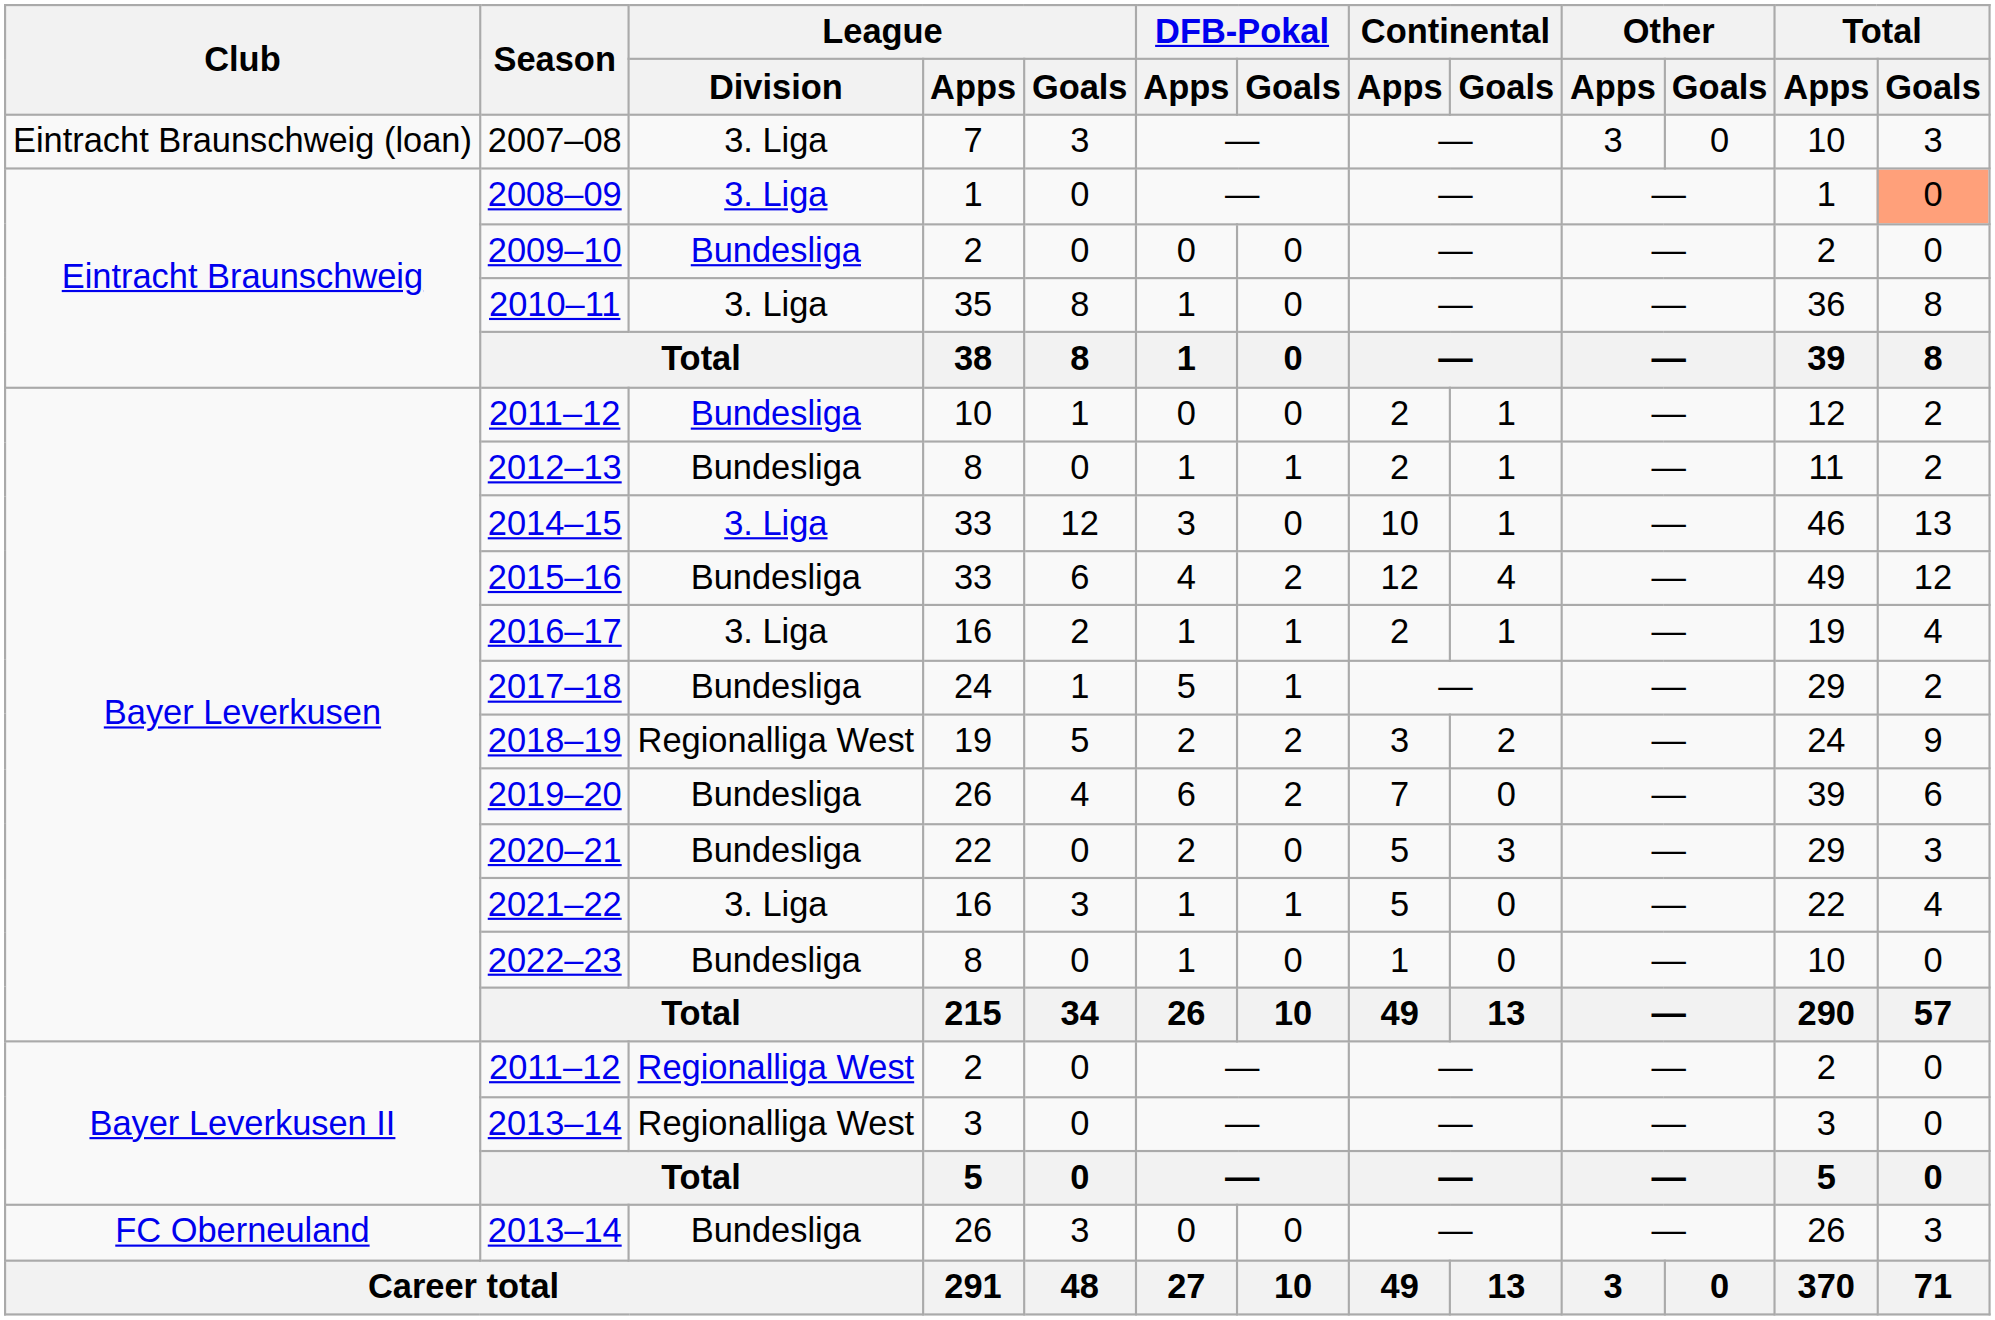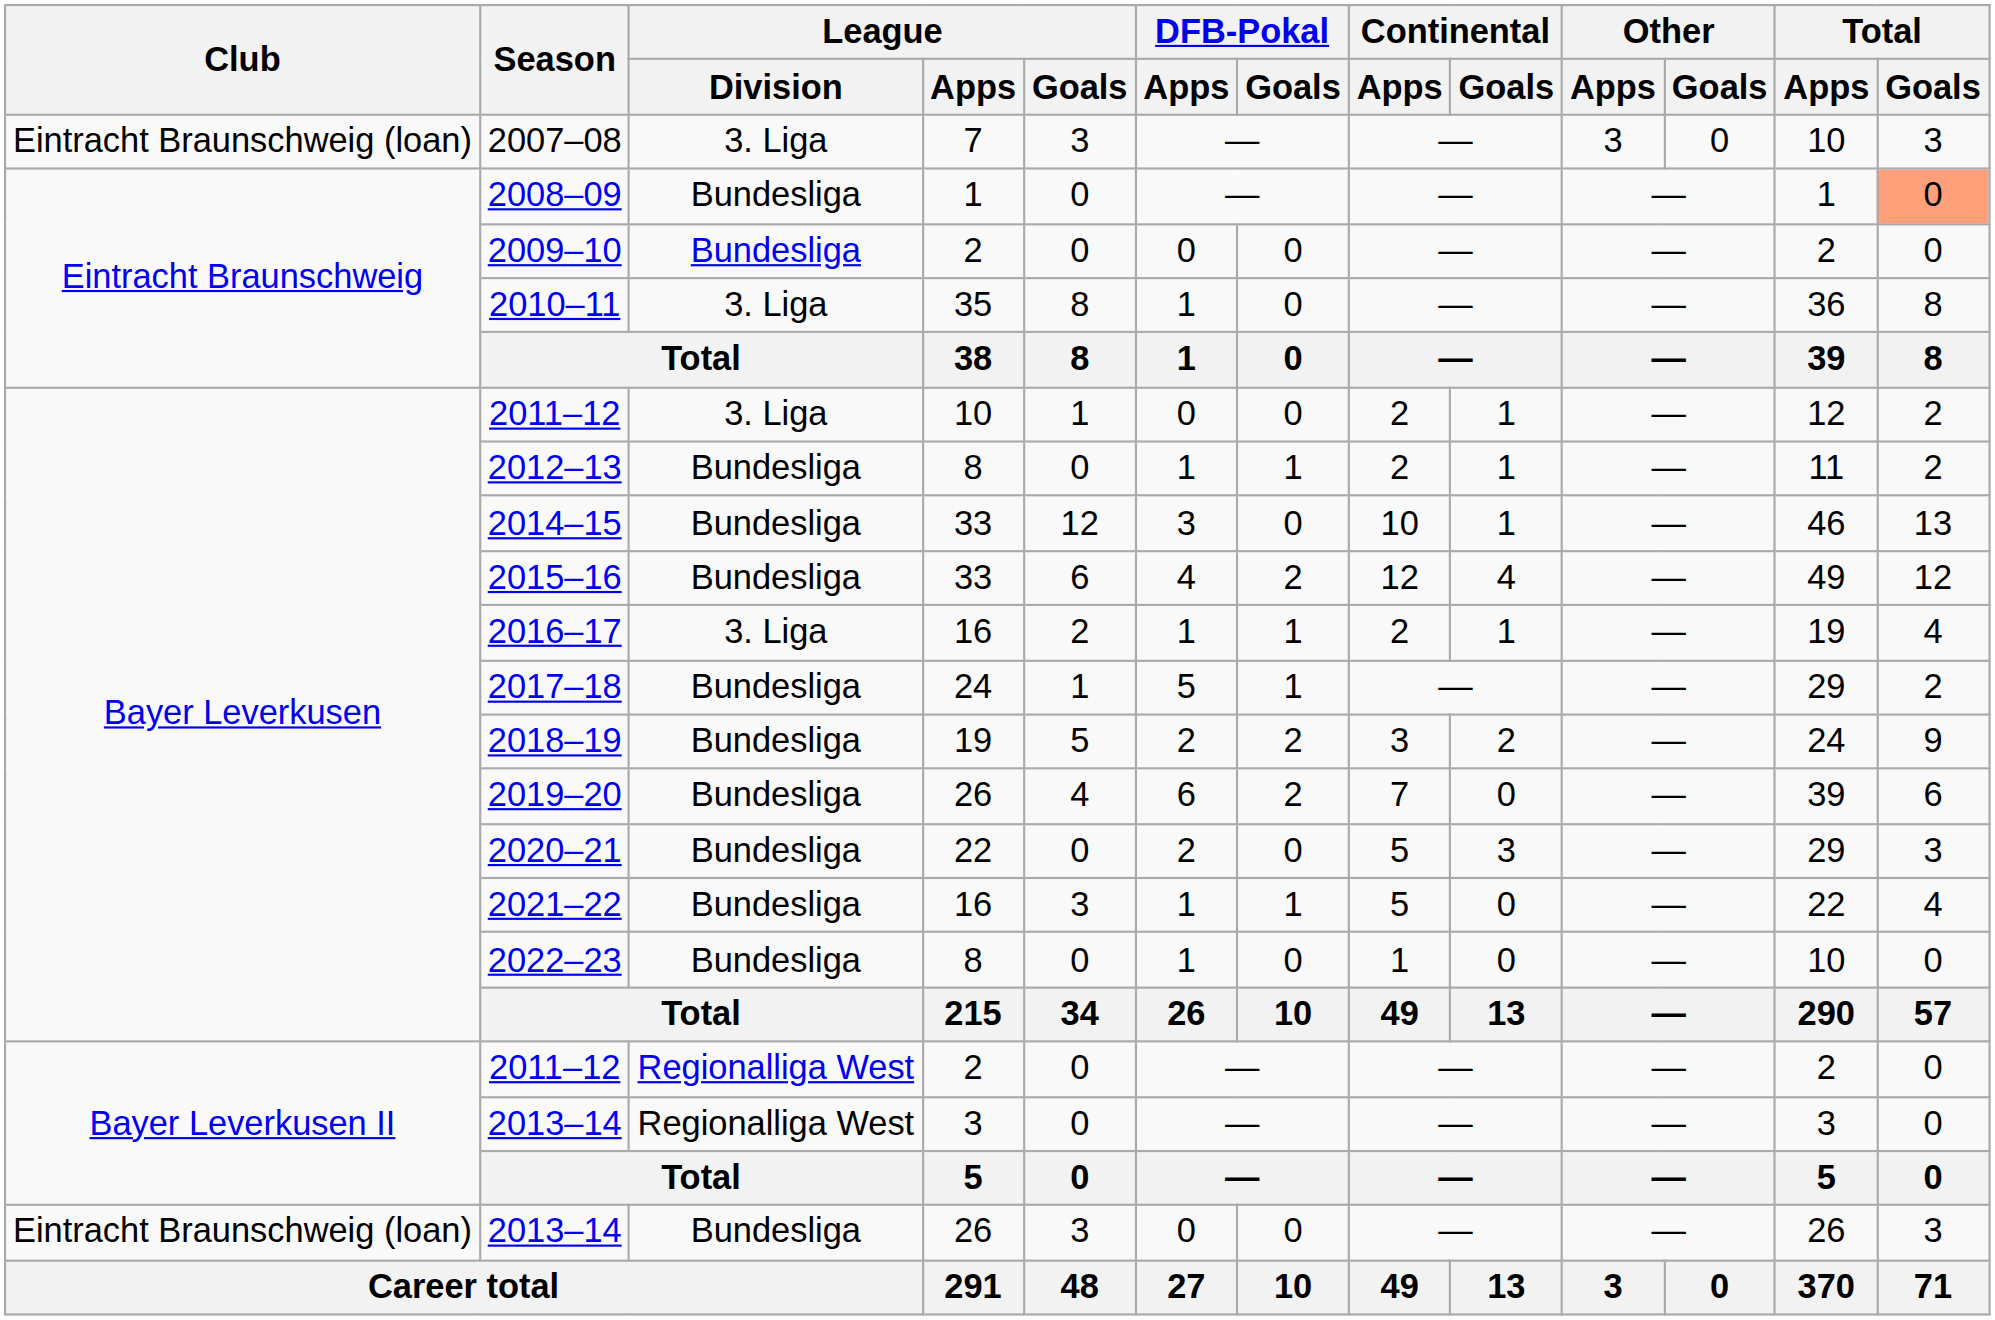 <table class="wikitable" style="text-align:center">
 <tr>
 <th rowspan="2">Club</th>
 <th rowspan="2">Season</th>
 <th colspan="3">League</th>
 <th colspan="2"><a href='#'>DFB-Pokal</a></th>
 <th colspan="2">Continental</th>
 <th colspan="2">Other</th>
 <th colspan="2">Total</th>
 </tr>
 <tr>
 <th>Division</th>
 <th>Apps</th>
 <th>Goals</th>
 <th>Apps</th>
 <th>Goals</th>
 <th>Apps</th>
 <th>Goals</th>
 <th>Apps</th>
 <th>Goals</th>
 <th>Apps</th>
 <th>Goals</th>
 </tr>
 <tr>
 <td>Eintracht Braunschweig (loan)</td>
 <td>2007–08</td>
 <td>3. Liga</td>
 <td>7</td>
 <td>3</td>
 <td colspan="2">—</td>
 <td colspan="2">—</td>
 <td>3</td>
 <td>0</td>
 <td>10</td>
 <td>3</td>
 </tr>
 <tr>
 <td rowspan="4"><a href='#'>Eintracht Braunschweig</a></td>
 <td><a href='#'>2008–09</a></td>
-<td><a href='#'>3. Liga</a></td>
+<td>Bundesliga</td>
 <td>1</td>
 <td>0</td>
 <td colspan="2">—</td>
 <td colspan="2">—</td>
 <td colspan="2">—</td>
 <td>1</td>
 <td style="background: lightsalmon;">0</td>
 </tr>
 <tr>
 <td><a href='#'>2009–10</a></td>
 <td><a href='#'>Bundesliga</a></td>
 <td>2</td>
 <td>0</td>
 <td>0</td>
 <td>0</td>
 <td colspan="2">—</td>
 <td colspan="2">—</td>
 <td>2</td>
 <td>0</td>
 </tr>
 <tr>
 <td><a href='#'>2010–11</a></td>
 <td>3. Liga</td>
 <td>35</td>
 <td>8</td>
 <td>1</td>
 <td>0</td>
 <td colspan="2">—</td>
 <td colspan="2">—</td>
 <td>36</td>
 <td>8</td>
 </tr>
 <tr>
 <th colspan="2">Total</th>
 <th>38</th>
 <th>8</th>
 <th>1</th>
 <th>0</th>
 <th colspan="2">—</th>
 <th colspan="2">—</th>
 <th>39</th>
 <th>8</th>
 </tr>
 <tr>
 <td rowspan="12"><a href='#'>Bayer Leverkusen</a></td>
 <td><a href='#'>2011–12</a></td>
-<td><a href='#'>Bundesliga</a></td>
+<td>3. Liga</td>
 <td>10</td>
 <td>1</td>
 <td>0</td>
 <td>0</td>
 <td>2</td>
 <td>1</td>
 <td colspan="2">—</td>
 <td>12</td>
 <td>2</td>
 </tr>
 <tr>
 <td><a href='#'>2012–13</a></td>
 <td>Bundesliga</td>
 <td>8</td>
 <td>0</td>
 <td>1</td>
 <td>1</td>
 <td>2</td>
 <td>1</td>
 <td colspan="2">—</td>
 <td>11</td>
 <td>2</td>
 </tr>
 <tr>
 <td><a href='#'>2014–15</a></td>
-<td><a href='#'>3. Liga</a></td>
+<td>Bundesliga</td>
 <td>33</td>
 <td>12</td>
 <td>3</td>
 <td>0</td>
 <td>10</td>
 <td>1</td>
 <td colspan="2">—</td>
 <td>46</td>
 <td>13</td>
 </tr>
 <tr>
 <td><a href='#'>2015–16</a></td>
 <td>Bundesliga</td>
 <td>33</td>
 <td>6</td>
 <td>4</td>
 <td>2</td>
 <td>12</td>
 <td>4</td>
 <td colspan="2">—</td>
 <td>49</td>
 <td>12</td>
 </tr>
 <tr>
 <td><a href='#'>2016–17</a></td>
 <td>3. Liga</td>
 <td>16</td>
 <td>2</td>
 <td>1</td>
 <td>1</td>
 <td>2</td>
 <td>1</td>
 <td colspan="2">—</td>
 <td>19</td>
 <td>4</td>
 </tr>
 <tr>
 <td><a href='#'>2017–18</a></td>
 <td>Bundesliga</td>
 <td>24</td>
 <td>1</td>
 <td>5</td>
 <td>1</td>
 <td colspan="2">—</td>
 <td colspan="2">—</td>
 <td>29</td>
 <td>2</td>
 </tr>
 <tr>
 <td><a href='#'>2018–19</a></td>
-<td>Regionalliga West</td>
+<td>Bundesliga</td>
 <td>19</td>
 <td>5</td>
 <td>2</td>
 <td>2</td>
 <td>3</td>
 <td>2</td>
 <td colspan="2">—</td>
 <td>24</td>
 <td>9</td>
 </tr>
 <tr>
 <td><a href='#'>2019–20</a></td>
 <td>Bundesliga</td>
 <td>26</td>
 <td>4</td>
 <td>6</td>
 <td>2</td>
 <td>7</td>
 <td>0</td>
 <td colspan="2">—</td>
 <td>39</td>
 <td>6</td>
 </tr>
 <tr>
 <td><a href='#'>2020–21</a></td>
 <td>Bundesliga</td>
 <td>22</td>
 <td>0</td>
 <td>2</td>
 <td>0</td>
 <td>5</td>
 <td>3</td>
 <td colspan="2">—</td>
 <td>29</td>
 <td>3</td>
 </tr>
 <tr>
 <td><a href='#'>2021–22</a></td>
-<td>3. Liga</td>
+<td>Bundesliga</td>
 <td>16</td>
 <td>3</td>
 <td>1</td>
 <td>1</td>
 <td>5</td>
 <td>0</td>
 <td colspan="2">—</td>
 <td>22</td>
 <td>4</td>
 </tr>
 <tr>
 <td><a href='#'>2022–23</a></td>
 <td>Bundesliga</td>
 <td>8</td>
 <td>0</td>
 <td>1</td>
 <td>0</td>
 <td>1</td>
 <td>0</td>
 <td colspan="2">—</td>
 <td>10</td>
 <td>0</td>
 </tr>
 <tr>
 <th colspan="2">Total</th>
 <th>215</th>
 <th>34</th>
 <th>26</th>
 <th>10</th>
 <th>49</th>
 <th>13</th>
 <th colspan="2">—</th>
 <th>290</th>
 <th>57</th>
 </tr>
 <tr>
 <td rowspan="3"><a href='#'>Bayer Leverkusen II</a></td>
 <td><a href='#'>2011–12</a></td>
 <td><a href='#'>Regionalliga West</a></td>
 <td>2</td>
 <td>0</td>
 <td colspan="2">—</td>
 <td colspan="2">—</td>
 <td colspan="2">—</td>
 <td>2</td>
 <td>0</td>
 </tr>
 <tr>
 <td><a href='#'>2013–14</a></td>
 <td>Regionalliga West</td>
 <td>3</td>
 <td>0</td>
 <td colspan="2">—</td>
 <td colspan="2">—</td>
 <td colspan="2">—</td>
 <td>3</td>
 <td>0</td>
 </tr>
 <tr>
 <th colspan="2">Total</th>
 <th>5</th>
 <th>0</th>
 <th colspan="2">—</th>
 <th colspan="2">—</th>
 <th colspan="2">—</th>
 <th>5</th>
 <th>0</th>
 </tr>
 <tr>
-<td><a href='#'>FC Oberneuland</a></td>
+<td>Eintracht Braunschweig (loan)</td>
 <td><a href='#'>2013–14</a></td>
 <td>Bundesliga</td>
 <td>26</td>
 <td>3</td>
 <td>0</td>
 <td>0</td>
 <td colspan="2">—</td>
 <td colspan="2">—</td>
 <td>26</td>
 <td>3</td>
 </tr>
 <tr>
 <th colspan="3">Career total</th>
 <th>291</th>
 <th>48</th>
 <th>27</th>
 <th>10</th>
 <th>49</th>
 <th>13</th>
 <th>3</th>
 <th>0</th>
 <th>370</th>
 <th>71</th>
 </tr>
 </table>
